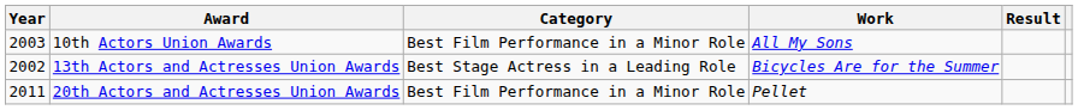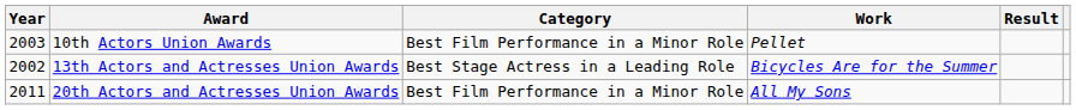 <table class="wikitable sortable plainrowheaders">
 <tr>
 <th>Year</th>
 <th>Award</th>
 <th>Category</th>
 <th>Work</th>
 <th>Result</th>
 <th scope="col" class="unsortable"></th>
 </tr>
 <tr>
 <td align = "center">2003</td>
 <td>10th <a href='#'>Actors Union Awards</a></td>
 <td>Best Film Performance in a Minor Role</td>
-<td><em><a href='#'>All My Sons</a></em></td>
+<td><em>Pellet</em></td>
 <td></td>
 <td align = "center"></td>
 </tr>
 <tr>
 <td align = "center">2002</td>
 <td><a href='#'>13th Actors and Actresses Union Awards</a></td>
 <td>Best Stage Actress in a Leading Role</td>
 <td><em><a href='#'>Bicycles Are for the Summer</a></em></td>
 <td></td>
 <td align = "center"></td>
 </tr>
 <tr>
 <td align = "center">2011</td>
 <td><a href='#'>20th Actors and Actresses Union Awards</a></td>
 <td>Best Film Performance in a Minor Role</td>
-<td><em>Pellet</em></td>
+<td><em><a href='#'>All My Sons</a></em></td>
 <td></td>
 <td align = "center"></td>
 </tr>
 </table>
